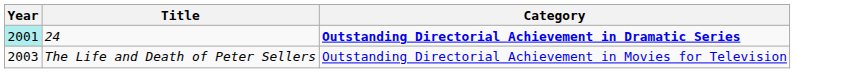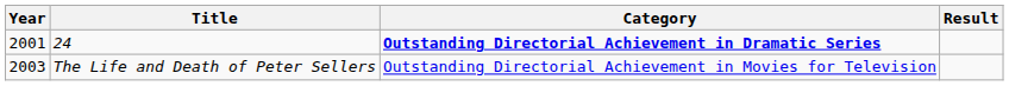 <table class="wikitable">
 <tr>
 <th>Year</th>
 <th>Title</th>
 <th>Category</th>
+<th>Result</th>
 </tr>
 <tr>
-<td style="background: paleturquoise;">2001</td>
+<td>2001</td>
 <td><em>24</em></td>
 <td><strong><a href='#'>Outstanding Directorial Achievement in Dramatic Series</a></strong></td>
+<td></td>
 </tr>
 <tr>
 <td>2003</td>
 <td><em>The Life and Death of Peter Sellers</em></td>
 <td><a href='#'>Outstanding Directorial Achievement in Movies for Television</a></td>
+<td></td>
 </tr>
 </table>
